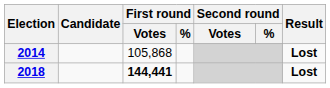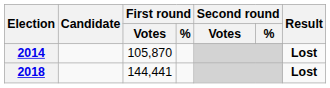 <table class=wikitable style=text-align:center>
 <tr>
 <th rowspan="2"><strong>Election</strong></th>
 <th rowspan="2">Candidate</th>
 <th colspan="2" scope="col">First round</th>
 <th colspan="2">Second round</th>
 <th rowspan="2">Result</th>
 </tr>
 <tr>
 <th><strong>Votes</strong></th>
 <th><strong>%</strong></th>
 <th><strong>Votes</strong></th>
 <th><strong>%</strong></th>
 </tr>
 <tr>
 <th><a href='#'>2014</a></th>
 <td></td>
-<td>105,868</td>
+<td>105,870</td>
 <td></td>
 <td bgcolor=lightgrey colspan=2></td>
 <td><strong>Lost</strong> </td>
 </tr>
 <tr>
 <th><a href='#'>2018</a></th>
 <td></td>
-<td><strong>144,441</strong></td>
+<td>144,441</td>
 <td></td>
 <td bgcolor=lightgrey colspan=2></td>
 <td><strong>Lost</strong> </td>
 </tr>
 </table>
